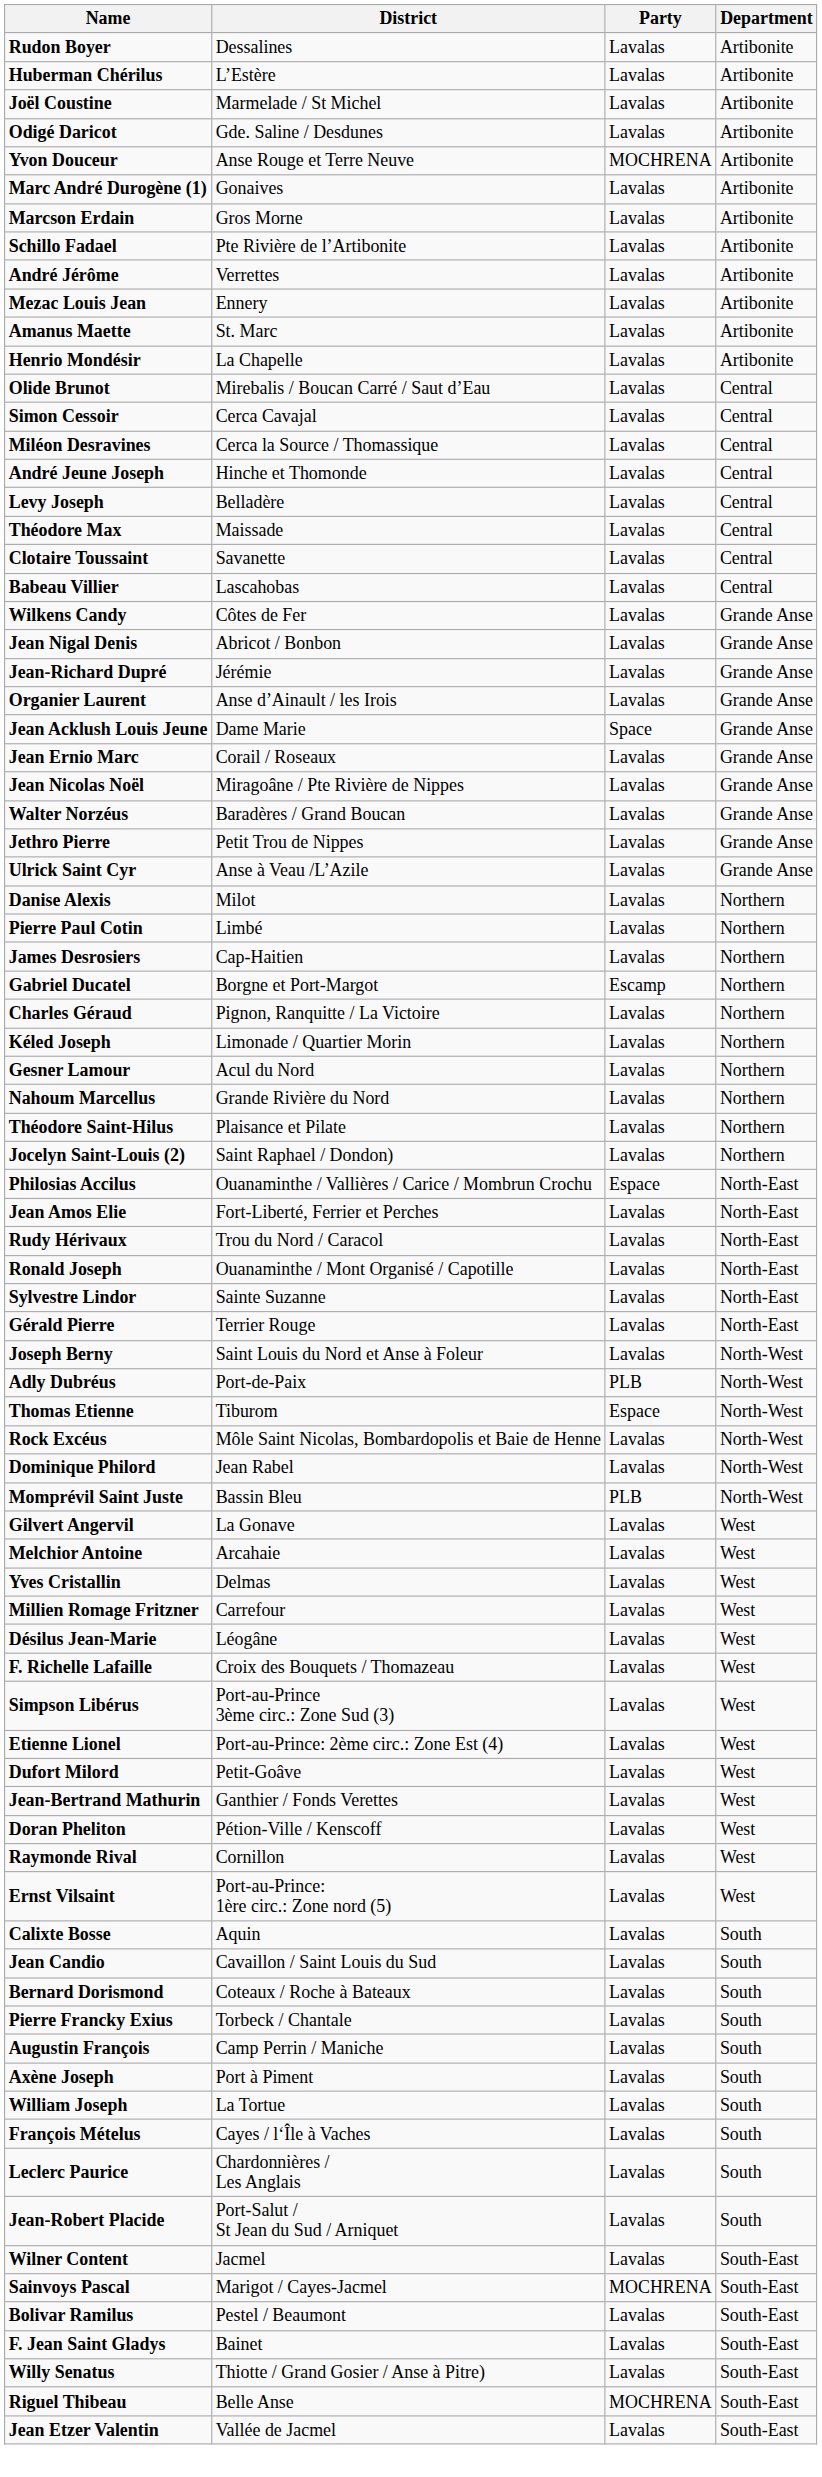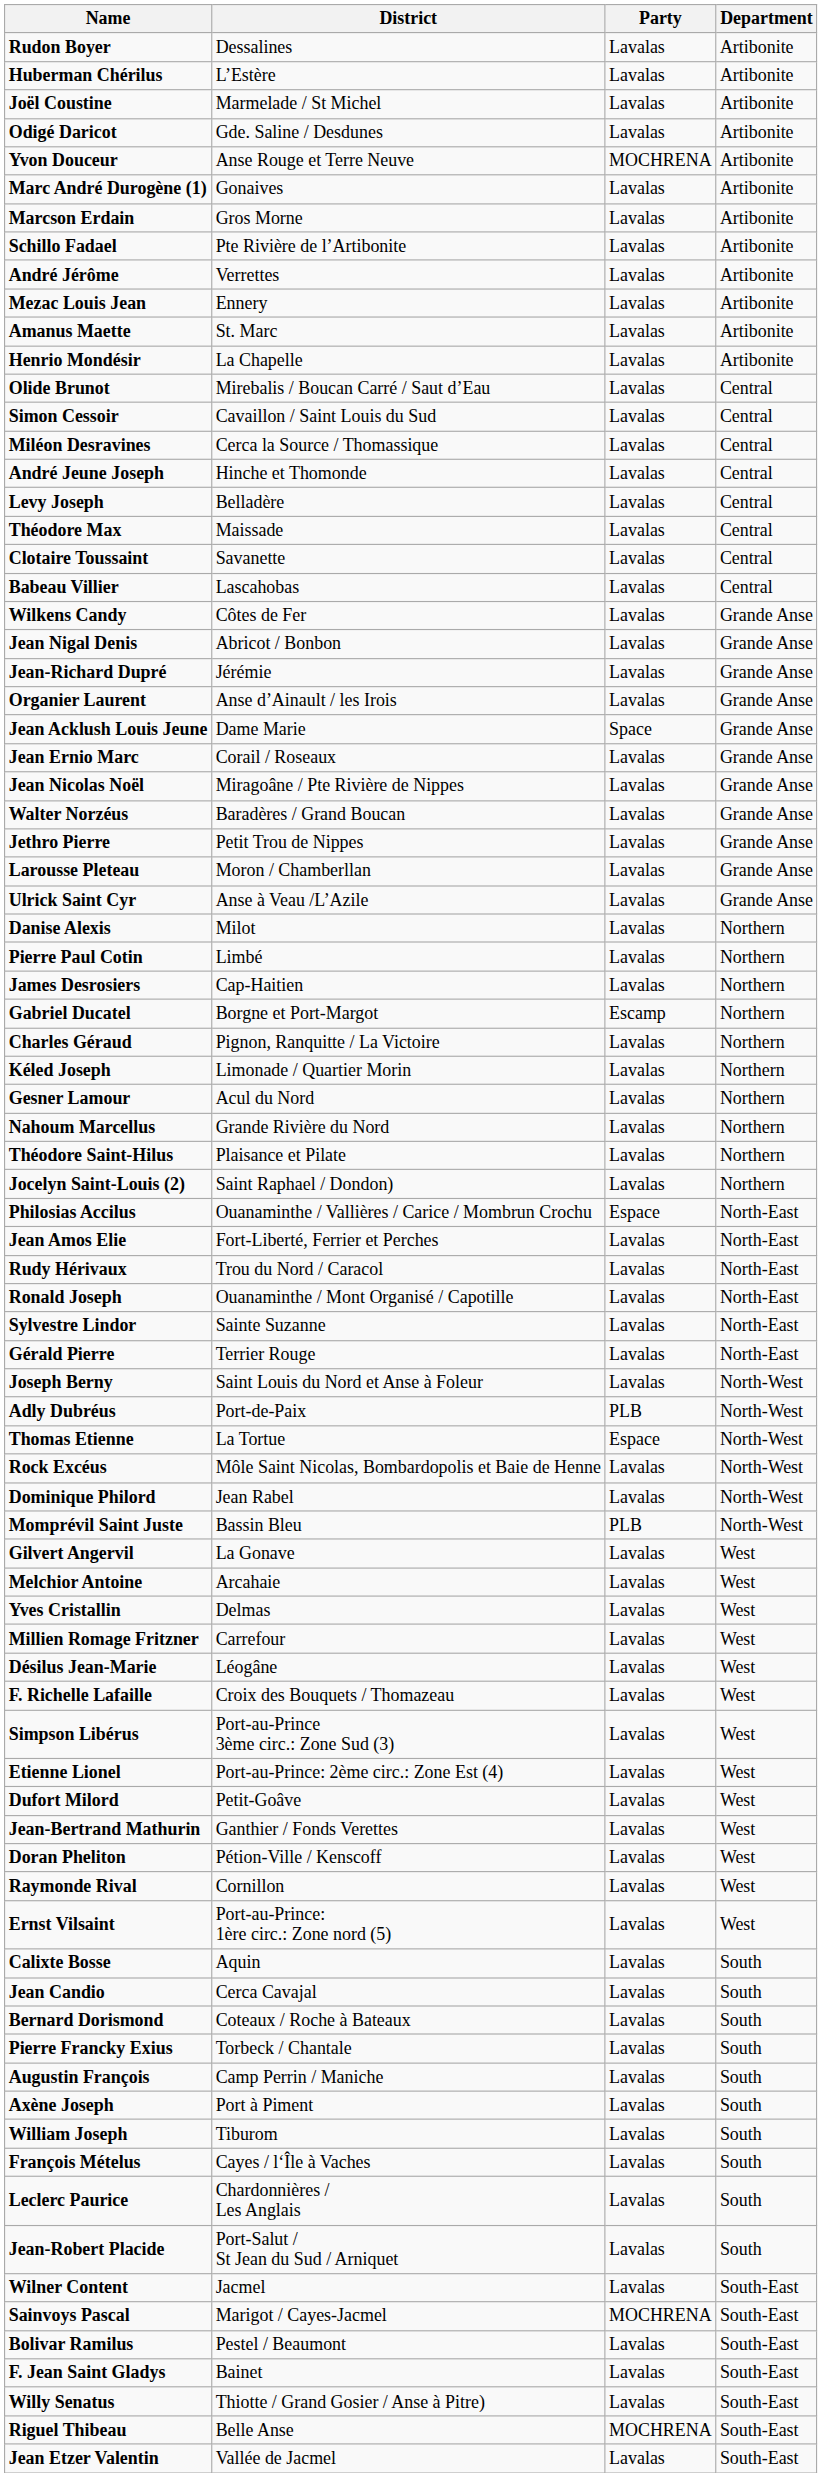 <table class="wikitable">
 <tr>
 <th>Name</th>
 <th>District</th>
 <th>Party</th>
 <th>Department</th>
 </tr>
 <tr>
 <td><strong>Rudon Boyer</strong></td>
 <td>Dessalines</td>
 <td>Lavalas</td>
 <td>Artibonite</td>
 </tr>
 <tr>
 <td><strong>Huberman Chérilus</strong></td>
 <td>L’Estère</td>
 <td>Lavalas</td>
 <td>Artibonite</td>
 </tr>
 <tr>
 <td><strong>Joël Coustine</strong></td>
 <td>Marmelade / St Michel</td>
 <td>Lavalas</td>
 <td>Artibonite</td>
 </tr>
 <tr>
 <td><strong>Odigé Daricot</strong></td>
 <td>Gde. Saline / Desdunes</td>
 <td>Lavalas</td>
 <td>Artibonite</td>
 </tr>
 <tr>
 <td><strong>Yvon Douceur</strong></td>
 <td>Anse Rouge et Terre Neuve</td>
 <td>MOCHRENA</td>
 <td>Artibonite</td>
 </tr>
 <tr>
 <td><strong>Marc André Durogène (1)</strong></td>
 <td>Gonaives</td>
 <td>Lavalas</td>
 <td>Artibonite</td>
 </tr>
 <tr>
 <td><strong>Marcson Erdain</strong></td>
 <td>Gros Morne</td>
 <td>Lavalas</td>
 <td>Artibonite</td>
 </tr>
 <tr>
 <td><strong>Schillo Fadael</strong></td>
 <td>Pte Rivière de l’Artibonite</td>
 <td>Lavalas</td>
 <td>Artibonite</td>
 </tr>
 <tr>
 <td><strong>André Jérôme</strong></td>
 <td>Verrettes</td>
 <td>Lavalas</td>
 <td>Artibonite</td>
 </tr>
 <tr>
 <td><strong>Mezac Louis Jean</strong></td>
 <td>Ennery</td>
 <td>Lavalas</td>
 <td>Artibonite</td>
 </tr>
 <tr>
 <td><strong>Amanus Maette</strong></td>
 <td>St. Marc</td>
 <td>Lavalas</td>
 <td>Artibonite</td>
 </tr>
 <tr>
 <td><strong>Henrio Mondésir</strong></td>
 <td>La Chapelle</td>
 <td>Lavalas</td>
 <td>Artibonite</td>
 </tr>
 <tr>
 <td><strong>Olide Brunot</strong></td>
 <td>Mirebalis / Boucan Carré / Saut d’Eau</td>
 <td>Lavalas</td>
 <td>Central</td>
 </tr>
 <tr>
 <td><strong>Simon Cessoir</strong></td>
-<td>Cerca Cavajal</td>
+<td>Cavaillon / Saint Louis du Sud</td>
 <td>Lavalas</td>
 <td>Central</td>
 </tr>
 <tr>
 <td><strong>Miléon Desravines</strong></td>
 <td>Cerca la Source / Thomassique</td>
 <td>Lavalas</td>
 <td>Central</td>
 </tr>
 <tr>
 <td><strong>André Jeune Joseph</strong></td>
 <td>Hinche et Thomonde</td>
 <td>Lavalas</td>
 <td>Central</td>
 </tr>
 <tr>
 <td><strong>Levy Joseph</strong></td>
 <td>Belladère</td>
 <td>Lavalas</td>
 <td>Central</td>
 </tr>
 <tr>
 <td><strong>Théodore Max</strong></td>
 <td>Maissade</td>
 <td>Lavalas</td>
 <td>Central</td>
 </tr>
 <tr>
 <td><strong>Clotaire Toussaint</strong></td>
 <td>Savanette</td>
 <td>Lavalas</td>
 <td>Central</td>
 </tr>
 <tr>
 <td><strong>Babeau Villier</strong></td>
 <td>Lascahobas</td>
 <td>Lavalas</td>
 <td>Central</td>
 </tr>
 <tr>
 <td><strong>Wilkens Candy</strong></td>
 <td>Côtes de Fer</td>
 <td>Lavalas</td>
 <td>Grande Anse</td>
 </tr>
 <tr>
 <td><strong>Jean Nigal Denis</strong></td>
 <td>Abricot / Bonbon</td>
 <td>Lavalas</td>
 <td>Grande Anse</td>
 </tr>
 <tr>
 <td><strong>Jean-Richard Dupré</strong></td>
 <td>Jérémie</td>
 <td>Lavalas</td>
 <td>Grande Anse</td>
 </tr>
 <tr>
 <td><strong>Organier Laurent</strong></td>
 <td>Anse d’Ainault / les Irois</td>
 <td>Lavalas</td>
 <td>Grande Anse</td>
 </tr>
 <tr>
 <td><strong>Jean Acklush Louis Jeune</strong></td>
 <td>Dame Marie</td>
 <td>Space</td>
 <td>Grande Anse</td>
 </tr>
 <tr>
 <td><strong>Jean Ernio Marc</strong></td>
 <td>Corail / Roseaux</td>
 <td>Lavalas</td>
 <td>Grande Anse</td>
 </tr>
 <tr>
 <td><strong>Jean Nicolas Noël</strong></td>
 <td>Miragoâne / Pte Rivière de Nippes</td>
 <td>Lavalas</td>
 <td>Grande Anse</td>
 </tr>
 <tr>
 <td><strong>Walter Norzéus</strong></td>
 <td>Baradères / Grand Boucan</td>
 <td>Lavalas</td>
 <td>Grande Anse</td>
 </tr>
 <tr>
 <td><strong>Jethro Pierre</strong></td>
 <td>Petit Trou de Nippes</td>
+<td>Lavalas</td>
+<td>Grande Anse</td>
+</tr>
+<tr>
+<td><strong>Larousse Pleteau</strong></td>
+<td>Moron / Chamberllan</td>
 <td>Lavalas</td>
 <td>Grande Anse</td>
 </tr>
 <tr>
 <td><strong>Ulrick Saint Cyr</strong></td>
 <td>Anse à Veau /L’Azile</td>
 <td>Lavalas</td>
 <td>Grande Anse</td>
 </tr>
 <tr>
 <td><strong>Danise Alexis</strong></td>
 <td>Milot</td>
 <td>Lavalas</td>
 <td>Northern</td>
 </tr>
 <tr>
 <td><strong>Pierre Paul Cotin</strong></td>
 <td>Limbé</td>
 <td>Lavalas</td>
 <td>Northern</td>
 </tr>
 <tr>
 <td><strong>James Desrosiers</strong></td>
 <td>Cap-Haitien</td>
 <td>Lavalas</td>
 <td>Northern</td>
 </tr>
 <tr>
 <td><strong>Gabriel Ducatel</strong></td>
 <td>Borgne et Port-Margot</td>
 <td>Escamp</td>
 <td>Northern</td>
 </tr>
 <tr>
 <td><strong>Charles Géraud</strong></td>
 <td>Pignon, Ranquitte / La Victoire</td>
 <td>Lavalas</td>
 <td>Northern</td>
 </tr>
 <tr>
 <td><strong>Kéled Joseph</strong></td>
 <td>Limonade / Quartier Morin</td>
 <td>Lavalas</td>
 <td>Northern</td>
 </tr>
 <tr>
 <td><strong>Gesner Lamour</strong></td>
 <td>Acul du Nord</td>
 <td>Lavalas</td>
 <td>Northern</td>
 </tr>
 <tr>
 <td><strong>Nahoum Marcellus</strong></td>
 <td>Grande Rivière du Nord</td>
 <td>Lavalas</td>
 <td>Northern</td>
 </tr>
 <tr>
 <td><strong>Théodore Saint-Hilus</strong></td>
 <td>Plaisance et Pilate</td>
 <td>Lavalas</td>
 <td>Northern</td>
 </tr>
 <tr>
 <td><strong>Jocelyn Saint-Louis (2)</strong></td>
 <td>Saint Raphael / Dondon)</td>
 <td>Lavalas</td>
 <td>Northern</td>
 </tr>
 <tr>
 <td><strong>Philosias Accilus</strong></td>
 <td>Ouanaminthe / Vallières / Carice / Mombrun Crochu</td>
 <td>Espace</td>
 <td>North-East</td>
 </tr>
 <tr>
 <td><strong>Jean Amos Elie</strong></td>
 <td>Fort-Liberté, Ferrier et Perches</td>
 <td>Lavalas</td>
 <td>North-East</td>
 </tr>
 <tr>
 <td><strong>Rudy Hérivaux</strong></td>
 <td>Trou du Nord / Caracol</td>
 <td>Lavalas</td>
 <td>North-East</td>
 </tr>
 <tr>
 <td><strong>Ronald Joseph</strong></td>
 <td>Ouanaminthe / Mont Organisé / Capotille</td>
 <td>Lavalas</td>
 <td>North-East</td>
 </tr>
 <tr>
 <td><strong>Sylvestre Lindor</strong></td>
 <td>Sainte Suzanne</td>
 <td>Lavalas</td>
 <td>North-East</td>
 </tr>
 <tr>
 <td><strong>Gérald Pierre</strong></td>
 <td>Terrier Rouge</td>
 <td>Lavalas</td>
 <td>North-East</td>
 </tr>
 <tr>
 <td><strong>Joseph Berny</strong></td>
 <td>Saint Louis du Nord et Anse à Foleur</td>
 <td>Lavalas</td>
 <td>North-West</td>
 </tr>
 <tr>
 <td><strong>Adly Dubréus</strong></td>
 <td>Port-de-Paix</td>
 <td>PLB</td>
 <td>North-West</td>
 </tr>
 <tr>
 <td><strong>Thomas Etienne</strong></td>
-<td>Tiburom</td>
+<td>La Tortue</td>
 <td>Espace</td>
 <td>North-West</td>
 </tr>
 <tr>
 <td><strong>Rock Excéus</strong></td>
 <td>Môle Saint Nicolas, Bombardopolis et Baie de Henne</td>
 <td>Lavalas</td>
 <td>North-West</td>
 </tr>
 <tr>
 <td><strong>Dominique Philord</strong></td>
 <td>Jean Rabel</td>
 <td>Lavalas</td>
 <td>North-West</td>
 </tr>
 <tr>
 <td><strong>Momprévil Saint Juste</strong></td>
 <td>Bassin Bleu</td>
 <td>PLB</td>
 <td>North-West</td>
 </tr>
 <tr>
 <td><strong>Gilvert Angervil</strong></td>
 <td>La Gonave</td>
 <td>Lavalas</td>
 <td>West</td>
 </tr>
 <tr>
 <td><strong>Melchior Antoine</strong></td>
 <td>Arcahaie</td>
 <td>Lavalas</td>
 <td>West</td>
 </tr>
 <tr>
 <td><strong>Yves Cristallin</strong></td>
 <td>Delmas</td>
 <td>Lavalas</td>
 <td>West</td>
 </tr>
 <tr>
 <td><strong>Millien Romage Fritzner</strong></td>
 <td>Carrefour</td>
 <td>Lavalas</td>
 <td>West</td>
 </tr>
 <tr>
 <td><strong>Désilus Jean-Marie</strong></td>
 <td>Léogâne</td>
 <td>Lavalas</td>
 <td>West</td>
 </tr>
 <tr>
 <td><strong>F. Richelle Lafaille</strong></td>
 <td>Croix des Bouquets / Thomazeau</td>
 <td>Lavalas</td>
 <td>West</td>
 </tr>
 <tr>
 <td><strong>Simpson Libérus</strong></td>
 <td>Port-au-Prince<br>3ème circ.: Zone Sud (3)</td>
 <td>Lavalas</td>
 <td>West</td>
 </tr>
 <tr>
 <td><strong>Etienne Lionel</strong></td>
 <td>Port-au-Prince: 2ème circ.: Zone Est (4)</td>
 <td>Lavalas</td>
 <td>West</td>
 </tr>
 <tr>
 <td><strong>Dufort Milord</strong></td>
 <td>Petit-Goâve</td>
 <td>Lavalas</td>
 <td>West</td>
 </tr>
 <tr>
 <td><strong>Jean-Bertrand Mathurin</strong></td>
 <td>Ganthier / Fonds Verettes</td>
 <td>Lavalas</td>
 <td>West</td>
 </tr>
 <tr>
 <td><strong>Doran Pheliton</strong></td>
 <td>Pétion-Ville / Kenscoff</td>
 <td>Lavalas</td>
 <td>West</td>
 </tr>
 <tr>
 <td><strong>Raymonde Rival</strong></td>
 <td>Cornillon</td>
 <td>Lavalas</td>
 <td>West</td>
 </tr>
 <tr>
 <td><strong>Ernst Vilsaint</strong></td>
 <td>Port-au-Prince:<br>1ère circ.: Zone nord (5)</td>
 <td>Lavalas</td>
 <td>West</td>
 </tr>
 <tr>
 <td><strong>Calixte Bosse</strong></td>
 <td>Aquin</td>
 <td>Lavalas</td>
 <td>South</td>
 </tr>
 <tr>
 <td><strong>Jean Candio</strong></td>
-<td>Cavaillon / Saint Louis du Sud</td>
+<td>Cerca Cavajal</td>
 <td>Lavalas</td>
 <td>South</td>
 </tr>
 <tr>
 <td><strong>Bernard Dorismond</strong></td>
 <td>Coteaux / Roche à Bateaux</td>
 <td>Lavalas</td>
 <td>South</td>
 </tr>
 <tr>
 <td><strong>Pierre Francky Exius</strong></td>
 <td>Torbeck / Chantale</td>
 <td>Lavalas</td>
 <td>South</td>
 </tr>
 <tr>
 <td><strong>Augustin François</strong></td>
 <td>Camp Perrin / Maniche</td>
 <td>Lavalas</td>
 <td>South</td>
 </tr>
 <tr>
 <td><strong>Axène Joseph</strong></td>
 <td>Port à Piment</td>
 <td>Lavalas</td>
 <td>South</td>
 </tr>
 <tr>
 <td><strong>William Joseph</strong></td>
-<td>La Tortue</td>
+<td>Tiburom</td>
 <td>Lavalas</td>
 <td>South</td>
 </tr>
 <tr>
 <td><strong>François Mételus</strong></td>
 <td>Cayes / l‘Île à Vaches</td>
 <td>Lavalas</td>
 <td>South</td>
 </tr>
 <tr>
 <td><strong>Leclerc Paurice</strong></td>
 <td>Chardonnières /<br>Les Anglais</td>
 <td>Lavalas</td>
 <td>South</td>
 </tr>
 <tr>
 <td><strong>Jean-Robert Placide</strong></td>
 <td>Port-Salut /<br>St Jean du Sud / Arniquet</td>
 <td>Lavalas</td>
 <td>South</td>
 </tr>
 <tr>
 <td><strong>Wilner Content</strong></td>
 <td>Jacmel</td>
 <td>Lavalas</td>
 <td>South-East</td>
 </tr>
 <tr>
 <td><strong>Sainvoys Pascal</strong></td>
 <td>Marigot / Cayes-Jacmel</td>
 <td>MOCHRENA</td>
 <td>South-East</td>
 </tr>
 <tr>
 <td><strong>Bolivar Ramilus</strong></td>
 <td>Pestel / Beaumont</td>
 <td>Lavalas</td>
 <td>South-East</td>
 </tr>
 <tr>
 <td><strong>F. Jean Saint Gladys</strong></td>
 <td>Bainet</td>
 <td>Lavalas</td>
 <td>South-East</td>
 </tr>
 <tr>
 <td><strong>Willy Senatus</strong></td>
 <td>Thiotte / Grand Gosier / Anse à Pitre)</td>
 <td>Lavalas</td>
 <td>South-East</td>
 </tr>
 <tr>
 <td><strong>Riguel Thibeau</strong></td>
 <td>Belle Anse</td>
 <td>MOCHRENA</td>
 <td>South-East</td>
 </tr>
 <tr>
 <td><strong>Jean Etzer Valentin</strong></td>
 <td>Vallée de Jacmel</td>
 <td>Lavalas</td>
 <td>South-East</td>
 </tr>
 </table>
